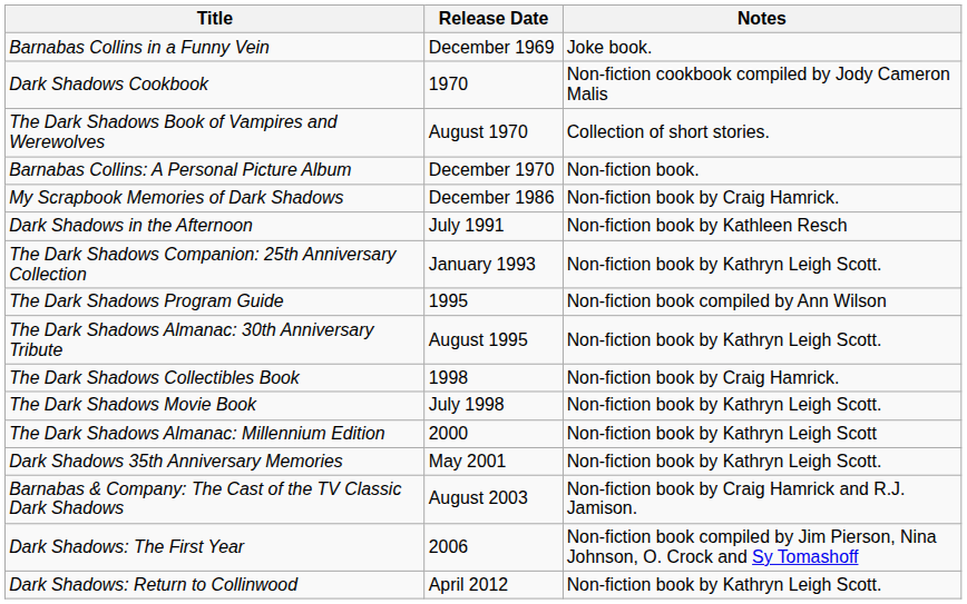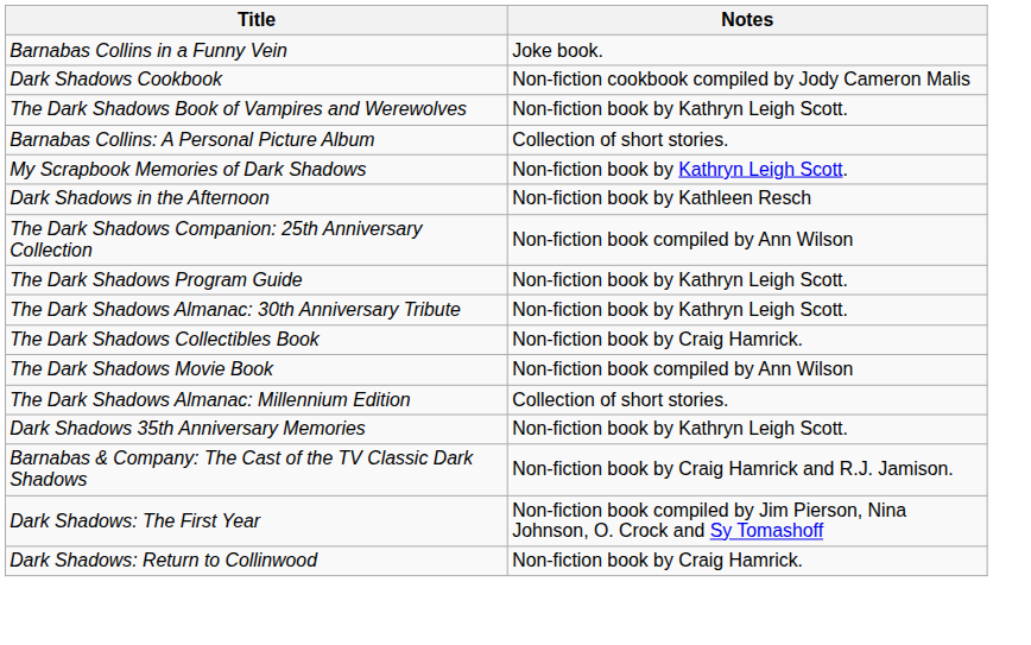 <table class="wikitable">
 <tr>
 <th width="420">Title</th>
-<th width="125">Release Date</th>
 <th width="400">Notes</th>
 </tr>
 <tr>
 <td><em>Barnabas Collins in a Funny Vein</em></td>
-<td>December 1969</td>
 <td>Joke book.</td>
 </tr>
 <tr>
 <td><em>Dark Shadows Cookbook</em></td>
-<td>1970</td>
 <td>Non-fiction cookbook compiled by Jody Cameron Malis</td>
 </tr>
 <tr>
 <td><em>The Dark Shadows Book of Vampires and Werewolves</em></td>
-<td>August 1970</td>
+<td>Non-fiction book by Kathryn Leigh Scott.</td>
+</tr>
+<tr>
+<td><em>Barnabas Collins: A Personal Picture Album</em></td>
 <td>Collection of short stories.</td>
 </tr>
 <tr>
-<td><em>Barnabas Collins: A Personal Picture Album</em></td>
-<td>December 1970</td>
-<td>Non-fiction book.</td>
-</tr>
-<tr>
 <td><em>My Scrapbook Memories of Dark Shadows</em></td>
-<td>December 1986</td>
-<td>Non-fiction book by Craig Hamrick.</td>
+<td>Non-fiction book by <a href='#'>Kathryn Leigh Scott</a>.</td>
 </tr>
 <tr>
 <td><em>Dark Shadows in the Afternoon</em></td>
-<td>July 1991</td>
 <td>Non-fiction book by Kathleen Resch</td>
 </tr>
 <tr>
 <td><em>The Dark Shadows Companion: 25th Anniversary Collection</em></td>
-<td>January 1993</td>
+<td>Non-fiction book compiled by Ann Wilson</td>
+</tr>
+<tr>
+<td><em>The Dark Shadows Program Guide</em></td>
 <td>Non-fiction book by Kathryn Leigh Scott.</td>
 </tr>
 <tr>
-<td><em>The Dark Shadows Program Guide</em></td>
-<td>1995</td>
-<td>Non-fiction book compiled by Ann Wilson</td>
-</tr>
-<tr>
 <td><em>The Dark Shadows Almanac: 30th Anniversary Tribute</em></td>
-<td>August 1995</td>
 <td>Non-fiction book by Kathryn Leigh Scott.</td>
 </tr>
 <tr>
 <td><em>The Dark Shadows Collectibles Book</em></td>
-<td>1998</td>
 <td>Non-fiction book by Craig Hamrick.</td>
 </tr>
 <tr>
 <td><em>The Dark Shadows Movie Book</em></td>
-<td>July 1998</td>
-<td>Non-fiction book by Kathryn Leigh Scott.</td>
+<td>Non-fiction book compiled by Ann Wilson</td>
 </tr>
 <tr>
 <td><em>The Dark Shadows Almanac: Millennium Edition</em></td>
-<td>2000</td>
-<td>Non-fiction book by Kathryn Leigh Scott</td>
+<td>Collection of short stories.</td>
 </tr>
 <tr>
 <td><em>Dark Shadows 35th Anniversary Memories</em></td>
-<td>May 2001</td>
 <td>Non-fiction book by Kathryn Leigh Scott.</td>
 </tr>
 <tr>
 <td><em>Barnabas & Company: The Cast of the TV Classic Dark Shadows</em></td>
-<td>August 2003</td>
 <td>Non-fiction book by Craig Hamrick and R.J. Jamison.</td>
 </tr>
 <tr>
 <td><em>Dark Shadows: The First Year</em></td>
-<td>2006</td>
 <td>Non-fiction book compiled by Jim Pierson, Nina Johnson, O. Crock and <a href='#'>Sy Tomashoff</a></td>
 </tr>
 <tr>
 <td><em>Dark Shadows: Return to Collinwood</em></td>
-<td>April 2012</td>
-<td>Non-fiction book by Kathryn Leigh Scott.</td>
+<td>Non-fiction book by Craig Hamrick.</td>
 </tr>
 </table>
